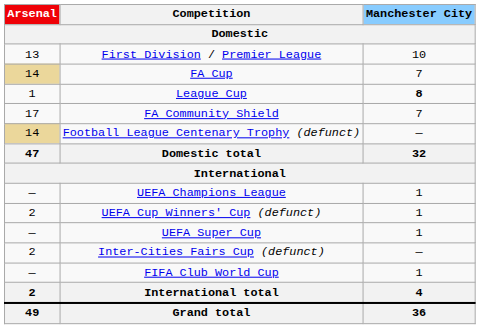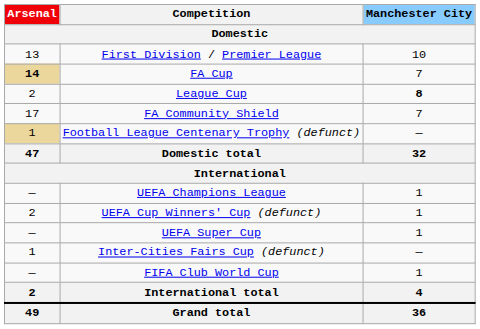 <table class="wikitable sortable" style="width:auto; font-size:90%">
 <tr>
 <th style="color:white; background-color:#EF0107;">Arsenal</th>
 <th>Competition</th>
 <th style="color:black; background-color:#88CCFF;">Manchester City</th>
 </tr>
 <tr style="text-align:center;">
 <th colspan="4">Domestic</th>
 </tr>
 <tr style="text-align:center;">
 <td>13</td>
 <td><a href='#'>First Division</a> / <a href='#'>Premier League</a></td>
 <td>10</td>
 </tr>
 <tr style="text-align:center;">
-<td style=background:#EBD79B>14</td>
+<td style=background:#EBD79B><strong>14</strong></td>
 <td><a href='#'>FA Cup</a></td>
 <td>7</td>
 </tr>
 <tr style="text-align:center;">
-<td>1</td>
+<td>2</td>
 <td><a href='#'>League Cup</a></td>
 <td><strong>8</strong></td>
 </tr>
 <tr style="text-align:center;">
 <td>17</td>
 <td><a href='#'>FA Community Shield</a></td>
 <td>7</td>
 </tr>
 <tr style="text-align:center;">
-<td style=background:#EBD79B>14</td>
+<td style=background:#EBD79B>1</td>
 <td><a href='#'>Football League Centenary Trophy</a> <em>(defunct)</em></td>
 <td>—</td>
 </tr>
 <tr style="text-align:center;">
 <th>47</th>
 <th>Domestic total</th>
 <th>32</th>
 </tr>
 <tr style="text-align:center;">
 <th colspan="4">International</th>
 </tr>
 <tr style="text-align:center;">
 <td>—</td>
 <td><a href='#'>UEFA Champions League</a></td>
 <td>1</td>
 </tr>
 <tr style="text-align:center;">
 <td>2</td>
 <td><a href='#'>UEFA Cup Winners' Cup</a> <em>(defunct)</em></td>
 <td>1</td>
 </tr>
 <tr style="text-align:center;">
 <td>—</td>
 <td><a href='#'>UEFA Super Cup</a></td>
 <td>1</td>
 </tr>
 <tr style="text-align:center;">
-<td>2</td>
+<td>1</td>
 <td><a href='#'>Inter-Cities Fairs Cup</a> <em>(defunct)</em></td>
 <td>—</td>
 </tr>
 <tr style="text-align:center;">
 <td>—</td>
 <td><a href='#'>FIFA Club World Cup</a></td>
 <td>1</td>
 </tr>
 <tr style="text-align:center;">
 <th>2</th>
 <th>International total</th>
 <th>4</th>
 </tr>
 <tr style="text-align:center; border-top: 2px solid black;">
 <th>49</th>
 <th>Grand total</th>
 <th>36</th>
 </tr>
 </table>
